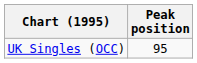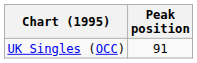 <table class="wikitable">
 <tr>
 <th>Chart (1995)</th>
 <th>Peak<br>position</th>
 </tr>
 <tr>
 <td><a href='#'>UK Singles</a> (<a href='#'>OCC</a>)</td>
-<td align="center">95</td>
+<td align="center">91</td>
 </tr>
 </table>
